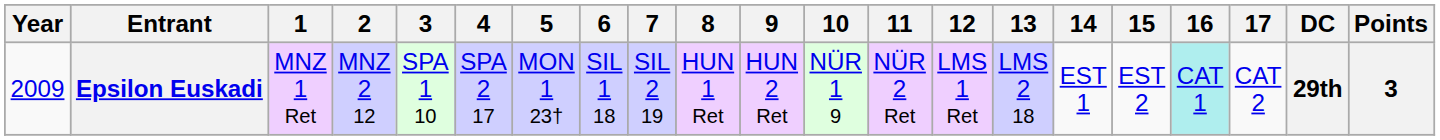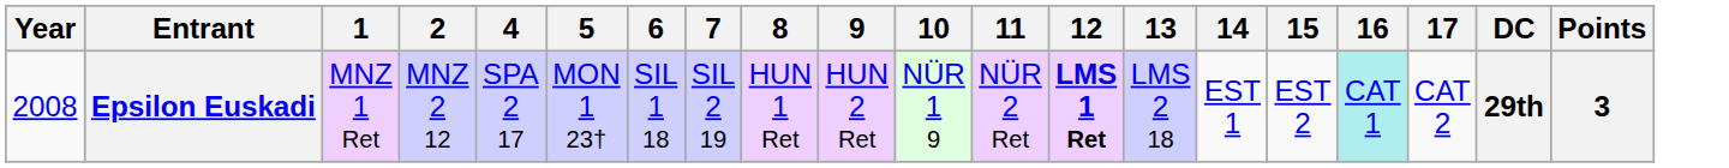 <table class="wikitable" style="text-align:center; font-size:85%">
 <tr>
 <th>Year</th>
 <th>Entrant</th>
 <th>1</th>
 <th>2</th>
-<th>3</th>
 <th>4</th>
 <th>5</th>
 <th>6</th>
 <th>7</th>
 <th>8</th>
 <th>9</th>
 <th>10</th>
 <th>11</th>
 <th>12</th>
 <th>13</th>
 <th>14</th>
 <th>15</th>
 <th>16</th>
 <th>17</th>
 <th>DC</th>
 <th>Points</th>
 </tr>
 <tr>
-<td><a href='#'>2009</a></td>
+<td><a href='#'>2008</a></td>
 <th nowrap><a href='#'>Epsilon Euskadi</a></th>
 <td style="background:#EFCFFF;"><a href='#'>MNZ<br>1</a><br><small>Ret</small></td>
 <td style="background:#CFCFFF;"><a href='#'>MNZ<br>2</a><br><small>12</small></td>
-<td style="background:#DFFFDF;"><a href='#'>SPA<br>1</a><br><small>10</small></td>
 <td style="background:#CFCFFF;"><a href='#'>SPA<br>2</a><br><small>17</small></td>
 <td style="background:#CFCFFF;"><a href='#'>MON<br>1</a><br><small>23†</small></td>
 <td style="background:#CFCFFF;"><a href='#'>SIL<br>1</a><br><small>18</small></td>
 <td style="background:#CFCFFF;"><a href='#'>SIL<br>2</a><br><small>19</small></td>
 <td style="background:#EFCFFF;"><a href='#'>HUN<br>1</a><br><small>Ret</small></td>
 <td style="background:#EFCFFF;"><a href='#'>HUN<br>2</a><br><small>Ret</small></td>
 <td style="background:#DFFFDF;"><a href='#'>NÜR<br>1</a><br><small>9</small></td>
 <td style="background:#EFCFFF;"><a href='#'>NÜR<br>2</a><br><small>Ret</small></td>
-<td style="background:#EFCFFF;"><a href='#'>LMS<br>1</a><br><small>Ret</small></td>
+<td style="background:#EFCFFF;"><strong><a href='#'>LMS<br>1</a><br><small>Ret</small></strong></td>
 <td style="background:#CFCFFF;"><a href='#'>LMS<br>2</a><br><small>18</small></td>
 <td><a href='#'>EST<br>1</a></td>
 <td><a href='#'>EST<br>2</a></td>
 <td style="background: paleturquoise;"><a href='#'>CAT<br>1</a></td>
 <td><a href='#'>CAT<br>2</a></td>
 <th>29th</th>
 <th>3</th>
 </tr>
 </table>
